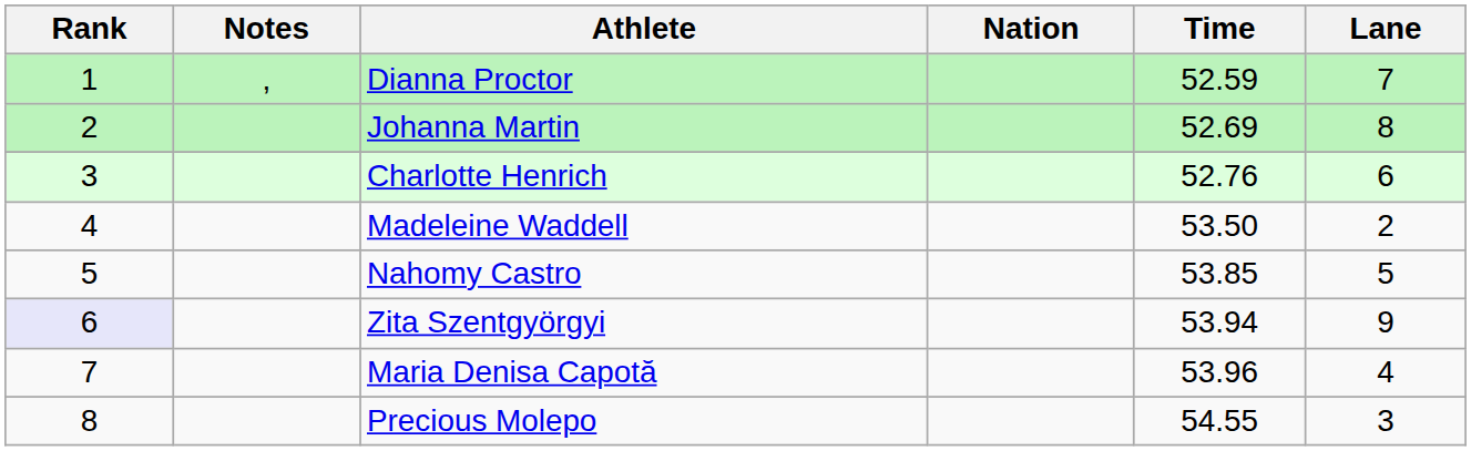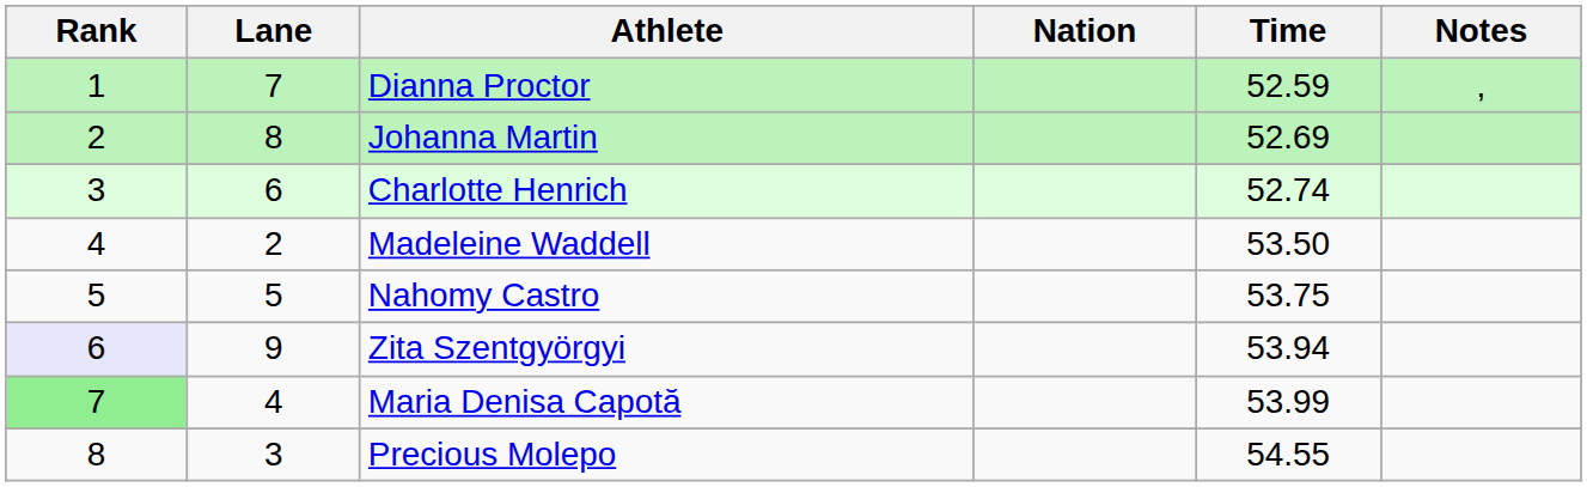 <table class="wikitable sortable" style="text-align:center;width: 60%;">
 <tr>
 <th scope="col">Rank</th>
-<th scope="col">Notes</th>
+<th scope="col">Lane</th>
 <th scope="col">Athlete</th>
 <th scope="col">Nation</th>
 <th scope="col">Time</th>
-<th scope="col">Lane</th>
+<th scope="col">Notes</th>
 </tr>
 <tr bgcolor=bbf3bb>
 <td>1</td>
-<td>, </td>
+<td>7</td>
 <td align=left><a href='#'>Dianna Proctor</a></td>
 <td align=left></td>
 <td>52.59</td>
-<td>7</td>
+<td>, </td>
 </tr>
 <tr bgcolor=bbf3bb>
 <td>2</td>
-<td></td>
+<td>8</td>
 <td align=left><a href='#'>Johanna Martin</a></td>
 <td align=left></td>
 <td>52.69</td>
-<td>8</td>
+<td></td>
 </tr>
 <tr bgcolor=ddffdd>
 <td>3</td>
-<td></td>
+<td>6</td>
 <td align=left><a href='#'>Charlotte Henrich</a></td>
 <td align=left></td>
-<td>52.76</td>
-<td>6</td>
+<td>52.74</td>
+<td></td>
 </tr>
 <tr>
 <td>4</td>
-<td></td>
+<td>2</td>
 <td align=left><a href='#'>Madeleine Waddell</a></td>
 <td align=left></td>
 <td>53.50</td>
-<td>2</td>
+<td></td>
 </tr>
 <tr>
 <td>5</td>
-<td></td>
+<td>5</td>
 <td align=left><a href='#'>Nahomy Castro</a></td>
 <td align=left></td>
-<td>53.85</td>
-<td>5</td>
+<td>53.75</td>
+<td></td>
 </tr>
 <tr>
 <td style="background: lavender;">6</td>
-<td></td>
+<td>9</td>
 <td align=left><a href='#'>Zita Szentgyörgyi</a></td>
 <td align=left></td>
 <td>53.94</td>
-<td>9</td>
+<td></td>
 </tr>
 <tr>
-<td>7</td>
-<td></td>
+<td style="background: lightgreen;">7</td>
+<td>4</td>
 <td align=left><a href='#'>Maria Denisa Capotă</a></td>
 <td align=left></td>
-<td>53.96</td>
-<td>4</td>
+<td>53.99</td>
+<td></td>
 </tr>
 <tr>
 <td>8</td>
-<td></td>
+<td>3</td>
 <td align=left><a href='#'>Precious Molepo</a></td>
 <td align=left></td>
 <td>54.55</td>
-<td>3</td>
+<td></td>
 </tr>
 </table>
